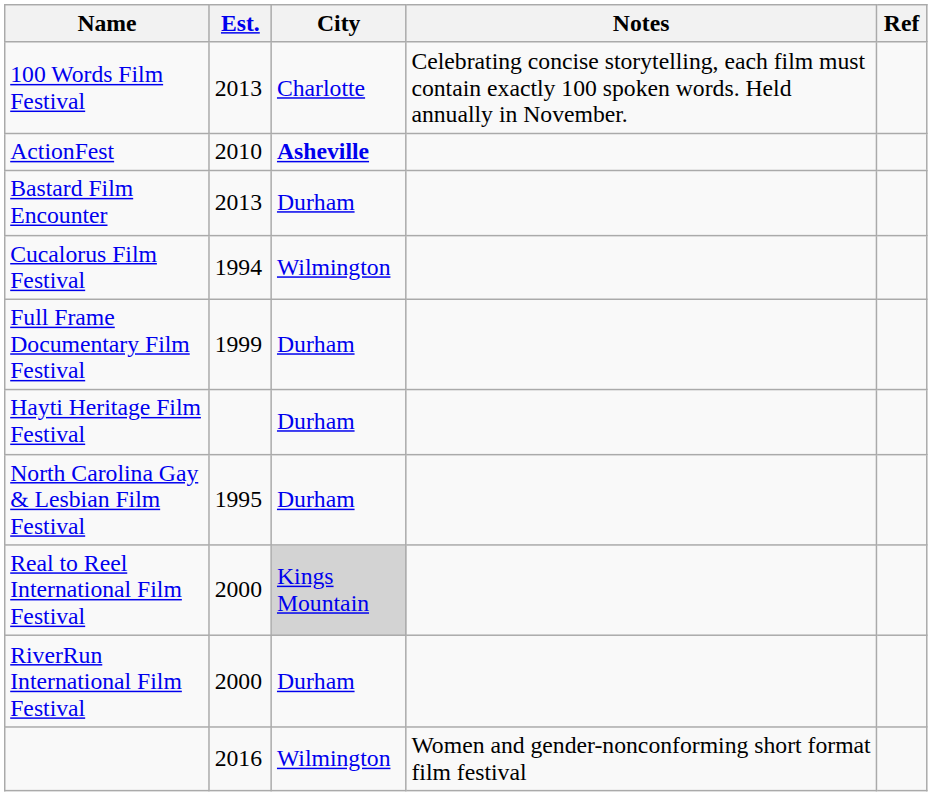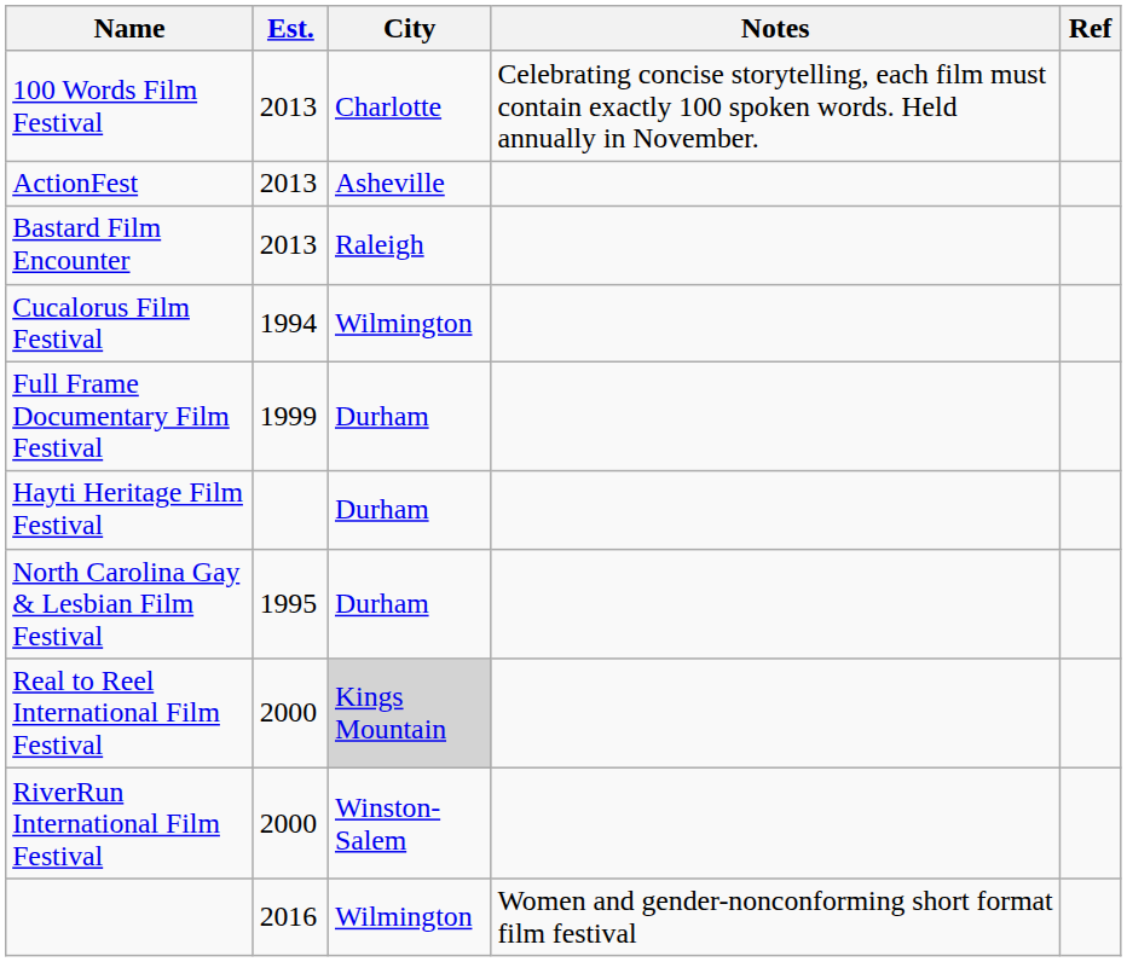 <table class="wikitable sortable" width=100%>
 <tr>
 <th style="width:20%;">Name</th>
 <th style="width:4%;"><a href='#'>Est.</a></th>
 <th style="width:10%;">City</th>
 <th style="width:46%;">Notes</th>
 <th style="width:4%;">Ref</th>
 </tr>
 <tr>
 <td><a href='#'>100 Words Film Festival</a></td>
 <td>2013</td>
 <td><a href='#'>Charlotte</a></td>
 <td>Celebrating concise storytelling, each film must contain exactly 100 spoken words. Held annually in November.</td>
 <td></td>
 </tr>
 <tr>
 <td><a href='#'>ActionFest</a></td>
-<td>2010</td>
-<td><strong><a href='#'>Asheville</a></strong></td>
+<td>2013</td>
+<td><a href='#'>Asheville</a></td>
 <td></td>
 </tr>
 <tr>
 <td><a href='#'>Bastard Film Encounter</a></td>
 <td>2013</td>
-<td><a href='#'>Durham</a></td>
+<td><a href='#'>Raleigh</a></td>
 <td></td>
 <td></td>
 </tr>
 <tr>
 <td><a href='#'>Cucalorus Film Festival</a></td>
 <td>1994</td>
 <td><a href='#'>Wilmington</a></td>
 <td></td>
 <td></td>
 </tr>
 <tr>
 <td><a href='#'>Full Frame Documentary Film Festival</a></td>
 <td>1999</td>
 <td><a href='#'>Durham</a></td>
 <td></td>
 <td></td>
 </tr>
 <tr>
 <td><a href='#'>Hayti Heritage Film Festival</a></td>
 <td></td>
 <td><a href='#'>Durham</a></td>
 <td></td>
 <td></td>
 </tr>
 <tr>
 <td><a href='#'>North Carolina Gay & Lesbian Film Festival</a></td>
 <td>1995</td>
 <td><a href='#'>Durham</a></td>
 <td></td>
 <td></td>
 </tr>
 <tr>
 <td><a href='#'>Real to Reel International Film Festival</a></td>
 <td>2000</td>
 <td style="background: lightgrey;"><a href='#'>Kings Mountain</a></td>
 <td></td>
 <td></td>
 </tr>
 <tr>
 <td><a href='#'>RiverRun International Film Festival</a></td>
 <td>2000</td>
-<td><a href='#'>Durham</a></td>
+<td><a href='#'>Winston-Salem</a></td>
 <td></td>
 <td></td>
 </tr>
 <tr>
 <td></td>
 <td>2016</td>
 <td><a href='#'>Wilmington</a></td>
 <td>Women and gender-nonconforming short format film festival</td>
 <td></td>
 </tr>
 </table>
